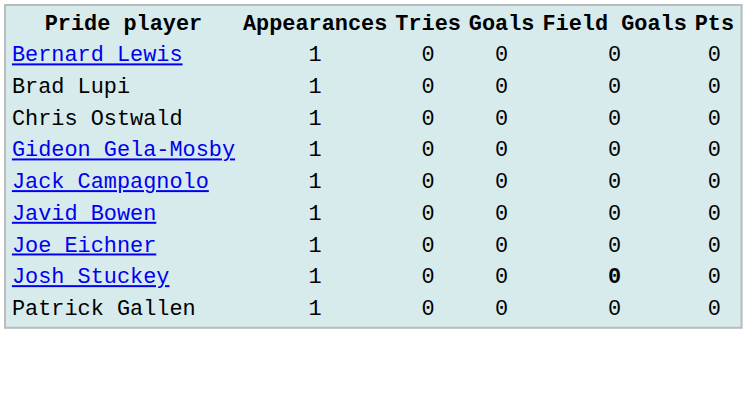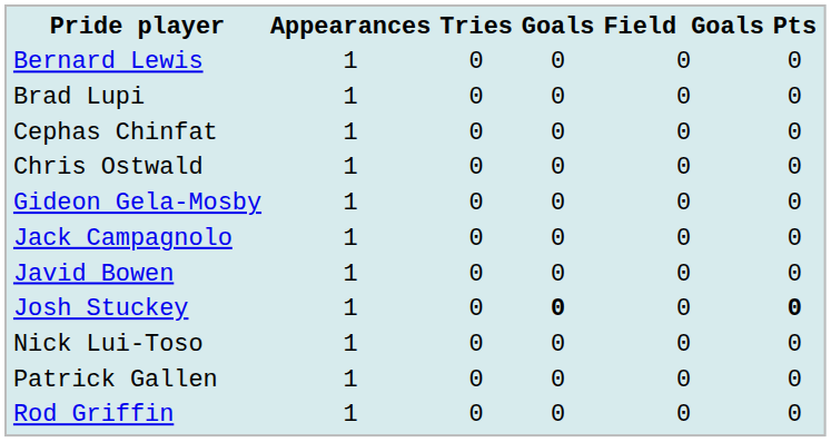 <table cellpadding=1 style="border:1px solid #BBB; background-color:#d7ebed; font-size:85%;">
 <tr>
 <th>Pride player</th>
 <th>Appearances</th>
 <th>Tries</th>
 <th>Goals</th>
 <th>Field Goals</th>
 <th>Pts</th>
 </tr>
 <tr ---->
 <td>	<a href='#'>Bernard Lewis</a></td>
 <td align="center">1</td>
 <td align="center">0</td>
 <td align="center">0</td>
 <td align="center">0</td>
 <td align="center">0</td>
 </tr>
 <tr ---->
 <td>	Brad Lupi</td>
+<td align="center">1</td>
+<td align="center">0</td>
+<td align="center">0</td>
+<td align="center">0</td>
+<td align="center">0</td>
+</tr>
+<tr ---->
+<td>	Cephas Chinfat</td>
 <td align="center">1</td>
 <td align="center">0</td>
 <td align="center">0</td>
 <td align="center">0</td>
 <td align="center">0</td>
 </tr>
 <tr ---->
 <td>	Chris Ostwald</td>
 <td align="center">1</td>
 <td align="center">0</td>
 <td align="center">0</td>
 <td align="center">0</td>
 <td align="center">0</td>
 </tr>
 <tr ---->
 <td>	<a href='#'>Gideon Gela-Mosby</a></td>
 <td align="center">1</td>
 <td align="center">0</td>
 <td align="center">0</td>
 <td align="center">0</td>
 <td align="center">0</td>
 </tr>
 <tr ---->
 <td>	<a href='#'>Jack Campagnolo</a></td>
 <td align="center">1</td>
 <td align="center">0</td>
 <td align="center">0</td>
 <td align="center">0</td>
 <td align="center">0</td>
 </tr>
 <tr ---->
 <td>	<a href='#'>Javid Bowen</a></td>
 <td align="center">1</td>
 <td align="center">0</td>
 <td align="center">0</td>
 <td align="center">0</td>
 <td align="center">0</td>
 </tr>
 <tr ---->
-<td>	<a href='#'>Joe Eichner</a></td>
+<td>	<a href='#'>Josh Stuckey</a></td>
+<td align="center">1</td>
+<td align="center">0</td>
+<td align="center"><strong>0</strong></td>
+<td align="center">0</td>
+<td align="center"><strong>0</strong></td>
+</tr>
+<tr ---->
+<td>	Nick Lui-Toso</td>
 <td align="center">1</td>
 <td align="center">0</td>
 <td align="center">0</td>
 <td align="center">0</td>
-<td align="center">0</td>
-</tr>
-<tr ---->
-<td>	<a href='#'>Josh Stuckey</a></td>
-<td align="center">1</td>
-<td align="center">0</td>
-<td align="center">0</td>
-<td align="center"><strong>0</strong></td>
 <td align="center">0</td>
 </tr>
 <tr ---->
 <td>	Patrick Gallen</td>
 <td align="center">1</td>
 <td align="center">0</td>
 <td align="center">0</td>
 <td align="center">0</td>
 <td align="center">0</td>
 </tr>
+<tr ---->
+<td>	<a href='#'>Rod Griffin</a></td>
+<td align="center">1</td>
+<td align="center">0</td>
+<td align="center">0</td>
+<td align="center">0</td>
+<td align="center">0</td>
+</tr>
 </table>
